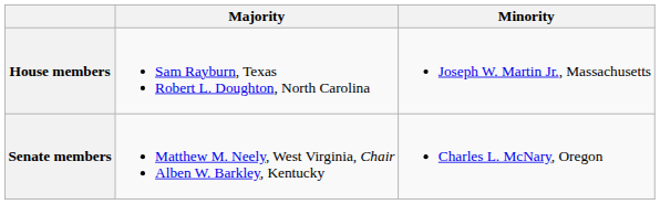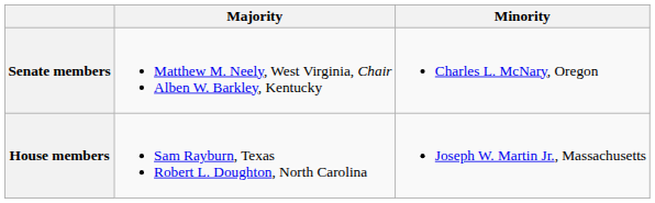 <table class=wikitable>
 <tr>
 <th></th>
 <th>Majority</th>
 <th>Minority</th>
 </tr>
 <tr>
+<th>Senate members</th>
+<td valign="top" ><br><ul><li><a href='#'>Matthew M. Neely</a>, West Virginia, <em>Chair</em></li><li><a href='#'>Alben W. Barkley</a>, Kentucky</li></ul></td>
+<td valign="top" ><br><ul><li><a href='#'>Charles L. McNary</a>, Oregon</li></ul></td>
+</tr>
+<tr>
 <th>House members</th>
 <td valign="top" ><br><ul><li><a href='#'>Sam Rayburn</a>, Texas</li><li><a href='#'>Robert L. Doughton</a>, North Carolina</li></ul></td>
 <td valign="top" ><br><ul><li><a href='#'>Joseph W. Martin Jr.</a>, Massachusetts</li></ul></td>
 </tr>
-<tr>
-<th>Senate members</th>
-<td valign="top" ><br><ul><li><a href='#'>Matthew M. Neely</a>, West Virginia, <em>Chair</em></li><li><a href='#'>Alben W. Barkley</a>, Kentucky</li></ul></td>
-<td valign="top" ><br><ul><li><a href='#'>Charles L. McNary</a>, Oregon</li></ul></td>
-</tr>
 </table>
